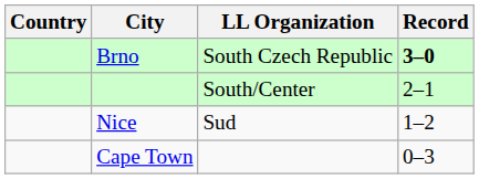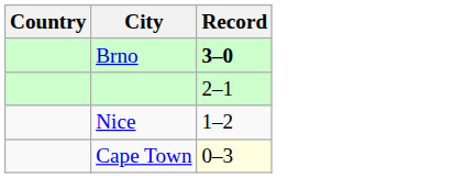 <table class="wikitable">
 <tr>
 <th>Country</th>
 <th>City</th>
-<th>LL Organization</th>
 <th>Record</th>
 </tr>
 <tr bgcolor="ccffcc">
 <td></td>
 <td><a href='#'>Brno</a></td>
-<td>South Czech Republic</td>
 <td><strong>3–0</strong></td>
 </tr>
 <tr bgcolor="ccffcc">
 <td><strong></strong></td>
 <td></td>
-<td>South/Center</td>
 <td>2–1</td>
 </tr>
 <tr>
 <td><strong></strong></td>
 <td><a href='#'>Nice</a></td>
-<td>Sud</td>
 <td>1–2</td>
 </tr>
 <tr>
 <td><strong></strong></td>
 <td><a href='#'>Cape Town</a></td>
-<td></td>
-<td>0–3</td>
+<td style="background: lightyellow;">0–3</td>
 </tr>
 </table>
